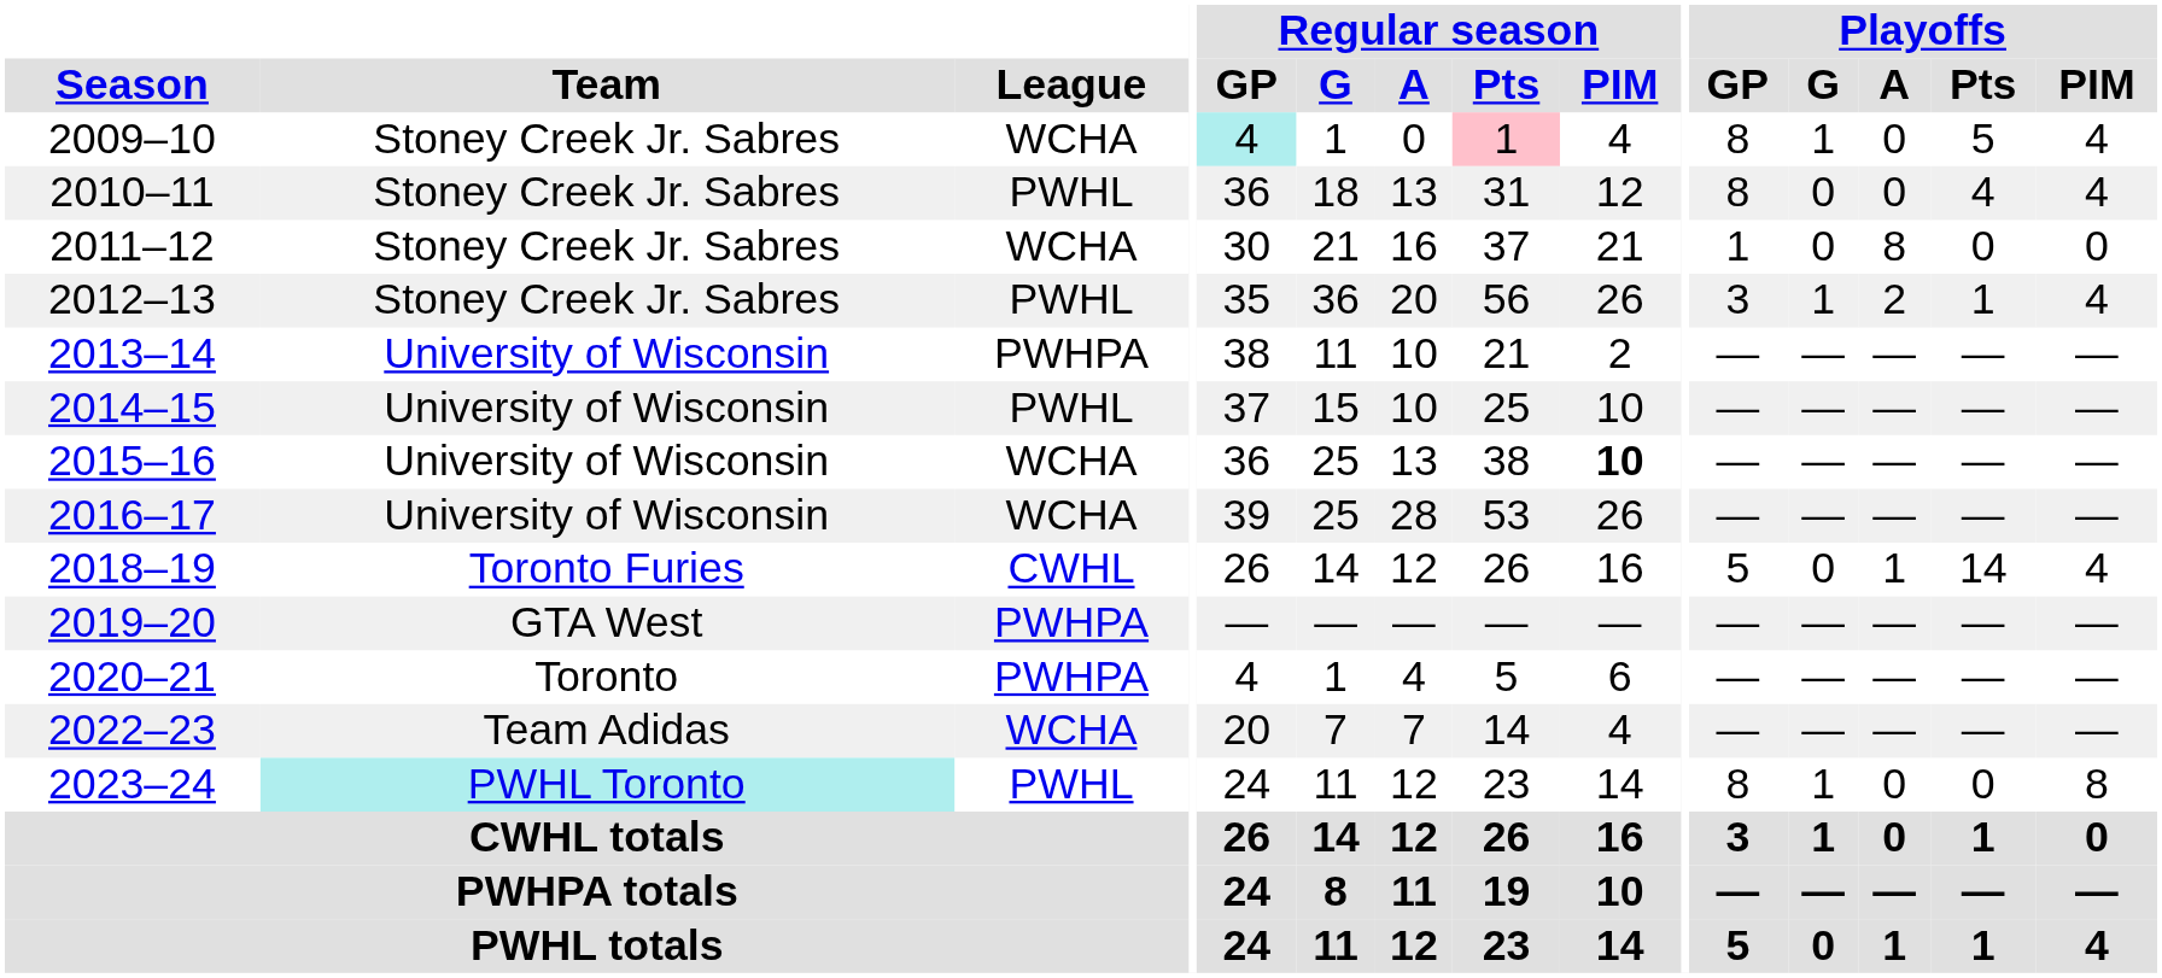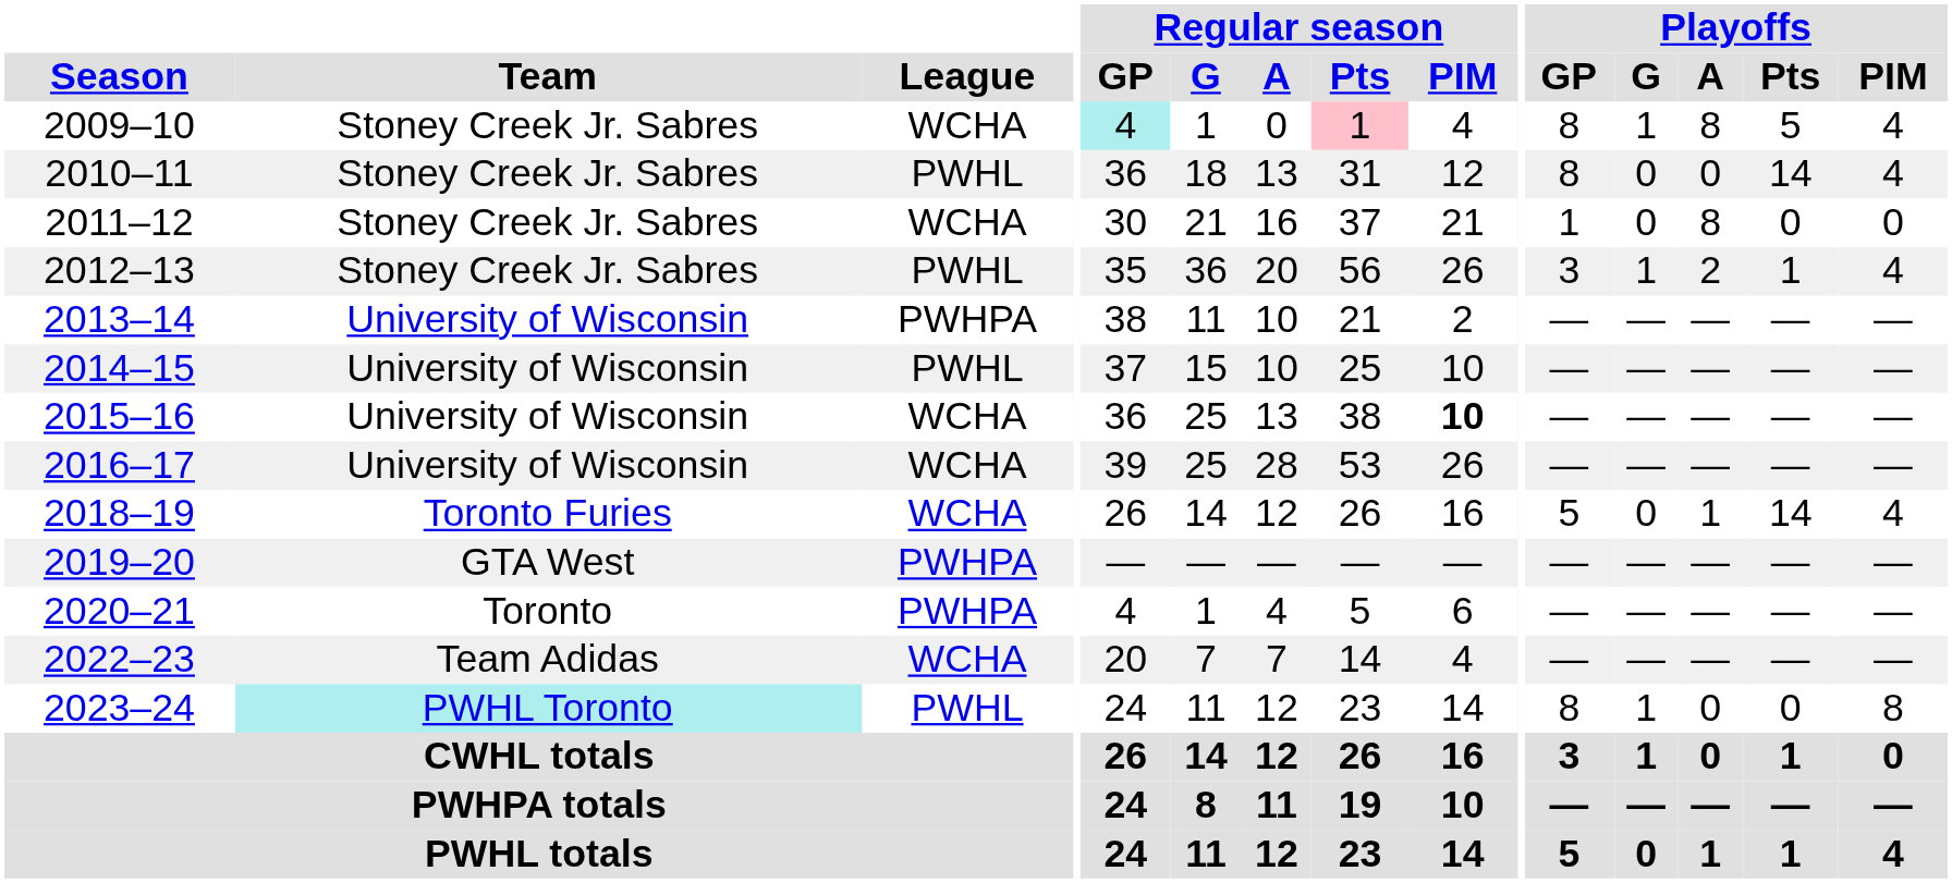 <table border="0" cellpadding="1" cellspacing="0" style="text-align:center; width:50em">
 <tr bgcolor="#e0e0e0">
 <th colspan="3" bgcolor="#ffffff"></th>
 <th rowspan="92" bgcolor="#ffffff"></th>
 <th colspan="5"><a href='#'>Regular season</a></th>
 <th rowspan="92" bgcolor="#ffffff"></th>
 <th colspan="5"><a href='#'>Playoffs</a></th>
 </tr>
 <tr bgcolor="#e0e0e0">
 <th><a href='#'>Season</a></th>
 <th>Team</th>
 <th>League</th>
 <th>GP</th>
 <th><a href='#'>G</a></th>
 <th><a href='#'>A</a></th>
 <th><a href='#'>Pts</a></th>
 <th><a href='#'>PIM</a></th>
 <th>GP</th>
 <th>G</th>
 <th>A</th>
 <th>Pts</th>
 <th>PIM</th>
 </tr>
 <tr>
 <td>2009–10</td>
 <td>Stoney Creek Jr. Sabres</td>
 <td>WCHA</td>
 <td style="background: paleturquoise;">4</td>
 <td>1</td>
 <td>0</td>
 <td style="background: pink;">1</td>
 <td>4</td>
 <td>8</td>
 <td>1</td>
-<td>0</td>
+<td>8</td>
 <td>5</td>
 <td>4</td>
 </tr>
 <tr bgcolor="#f0f0f0">
 <td>2010–11</td>
 <td>Stoney Creek Jr. Sabres</td>
 <td>PWHL</td>
 <td>36</td>
 <td>18</td>
 <td>13</td>
 <td>31</td>
 <td>12</td>
 <td>8</td>
 <td>0</td>
 <td>0</td>
-<td>4</td>
+<td>14</td>
 <td>4</td>
 </tr>
 <tr>
 <td>2011–12</td>
 <td>Stoney Creek Jr. Sabres</td>
 <td>WCHA</td>
 <td>30</td>
 <td>21</td>
 <td>16</td>
 <td>37</td>
 <td>21</td>
 <td>1</td>
 <td>0</td>
 <td>8</td>
 <td>0</td>
 <td>0</td>
 </tr>
 <tr bgcolor="#f0f0f0">
 <td>2012–13</td>
 <td>Stoney Creek Jr. Sabres</td>
 <td>PWHL</td>
 <td>35</td>
 <td>36</td>
 <td>20</td>
 <td>56</td>
 <td>26</td>
 <td>3</td>
 <td>1</td>
 <td>2</td>
 <td>1</td>
 <td>4</td>
 </tr>
 <tr>
 <td><a href='#'>2013–14</a></td>
 <td><a href='#'>University of Wisconsin</a></td>
 <td>PWHPA</td>
 <td>38</td>
 <td>11</td>
 <td>10</td>
 <td>21</td>
 <td>2</td>
 <td>—</td>
 <td>—</td>
 <td>—</td>
 <td>—</td>
 <td>—</td>
 </tr>
 <tr bgcolor="#f0f0f0">
 <td><a href='#'>2014–15</a></td>
 <td>University of Wisconsin</td>
 <td>PWHL</td>
 <td>37</td>
 <td>15</td>
 <td>10</td>
 <td>25</td>
 <td>10</td>
 <td>—</td>
 <td>—</td>
 <td>—</td>
 <td>—</td>
 <td>—</td>
 </tr>
 <tr>
 <td><a href='#'>2015–16</a></td>
 <td>University of Wisconsin</td>
 <td>WCHA</td>
 <td>36</td>
 <td>25</td>
 <td>13</td>
 <td>38</td>
 <td><strong>10</strong></td>
 <td>—</td>
 <td>—</td>
 <td>—</td>
 <td>—</td>
 <td>—</td>
 </tr>
 <tr bgcolor="#f0f0f0">
 <td><a href='#'>2016–17</a></td>
 <td>University of Wisconsin</td>
 <td>WCHA</td>
 <td>39</td>
 <td>25</td>
 <td>28</td>
 <td>53</td>
 <td>26</td>
 <td>—</td>
 <td>—</td>
 <td>—</td>
 <td>—</td>
 <td>—</td>
 </tr>
 <tr>
 <td><a href='#'>2018–19</a></td>
 <td><a href='#'>Toronto Furies</a></td>
-<td><a href='#'>CWHL</a></td>
+<td><a href='#'>WCHA</a></td>
 <td>26</td>
 <td>14</td>
 <td>12</td>
 <td>26</td>
 <td>16</td>
 <td>5</td>
 <td>0</td>
 <td>1</td>
 <td>14</td>
 <td>4</td>
 </tr>
 <tr bgcolor="#f0f0f0">
 <td><a href='#'>2019–20</a></td>
 <td>GTA West</td>
 <td><a href='#'>PWHPA</a></td>
 <td>—</td>
 <td>—</td>
 <td>—</td>
 <td>—</td>
 <td>—</td>
 <td>—</td>
 <td>—</td>
 <td>—</td>
 <td>—</td>
 <td>—</td>
 </tr>
 <tr>
 <td><a href='#'>2020–21</a></td>
 <td>Toronto</td>
 <td><a href='#'>PWHPA</a></td>
 <td>4</td>
 <td>1</td>
 <td>4</td>
 <td>5</td>
 <td>6</td>
 <td>—</td>
 <td>—</td>
 <td>—</td>
 <td>—</td>
 <td>—</td>
 </tr>
 <tr bgcolor="#f0f0f0">
 <td><a href='#'>2022–23</a></td>
 <td>Team Adidas</td>
 <td><a href='#'>WCHA</a></td>
 <td>20</td>
 <td>7</td>
 <td>7</td>
 <td>14</td>
 <td>4</td>
 <td>—</td>
 <td>—</td>
 <td>—</td>
 <td>—</td>
 <td>—</td>
 </tr>
 <tr>
 <td><a href='#'>2023–24</a></td>
 <td style="background: paleturquoise;"><a href='#'>PWHL Toronto</a></td>
 <td><a href='#'>PWHL</a></td>
 <td>24</td>
 <td>11</td>
 <td>12</td>
 <td>23</td>
 <td>14</td>
 <td>8</td>
 <td>1</td>
 <td>0</td>
 <td>0</td>
 <td>8</td>
 </tr>
 <tr bgcolor="#e0e0e0">
 <th colspan="3">CWHL totals</th>
 <th>26</th>
 <th>14</th>
 <th>12</th>
 <th>26</th>
 <th>16</th>
 <th>3</th>
 <th>1</th>
 <th>0</th>
 <th>1</th>
 <th>0</th>
 </tr>
 <tr bgcolor="#e0e0e0">
 <th colspan="3">PWHPA totals</th>
 <th>24</th>
 <th>8</th>
 <th>11</th>
 <th>19</th>
 <th>10</th>
 <th>—</th>
 <th>—</th>
 <th>—</th>
 <th>—</th>
 <th>—</th>
 </tr>
 <tr bgcolor="#e0e0e0">
 <th colspan="3">PWHL totals</th>
 <th>24</th>
 <th>11</th>
 <th>12</th>
 <th>23</th>
 <th>14</th>
 <th>5</th>
 <th>0</th>
 <th>1</th>
 <th>1</th>
 <th>4</th>
 </tr>
 </table>
